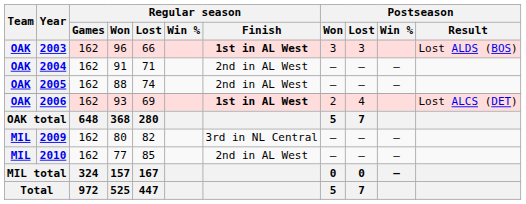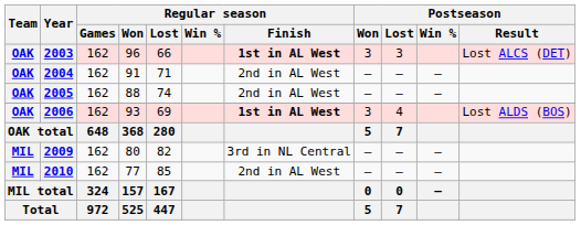 <table class="wikitable" style="font-size: 95%; text-align:center;">
 <tr>
 <th rowspan="2">Team</th>
 <th rowspan="2">Year</th>
 <th colspan="5">Regular season</th>
 <th colspan="4">Postseason</th>
 </tr>
 <tr>
 <th>Games</th>
 <th>Won</th>
 <th>Lost</th>
 <th>Win %</th>
 <th>Finish</th>
 <th>Won</th>
 <th>Lost</th>
 <th>Win %</th>
 <th>Result</th>
 </tr>
 <tr ! style="background:#fdd;">
 <th><a href='#'>OAK</a></th>
 <th><a href='#'>2003</a></th>
 <td>162</td>
 <td>96</td>
 <td>66</td>
 <td></td>
 <td><strong>1st in AL West</strong></td>
 <td>3</td>
 <td>3</td>
 <td></td>
-<td>Lost <a href='#'>ALDS</a> (<a href='#'>BOS</a>)</td>
+<td>Lost <a href='#'>ALCS</a> (<a href='#'>DET</a>)</td>
 </tr>
 <tr>
 <th><a href='#'>OAK</a></th>
 <th><a href='#'>2004</a></th>
 <td>162</td>
 <td>91</td>
 <td>71</td>
 <td></td>
 <td>2nd in AL West</td>
 <td>–</td>
 <td>–</td>
 <td>–</td>
 <td></td>
 </tr>
 <tr>
 <th><a href='#'>OAK</a></th>
 <th><a href='#'>2005</a></th>
 <td>162</td>
 <td>88</td>
 <td>74</td>
 <td></td>
 <td>2nd in AL West</td>
 <td>–</td>
 <td>–</td>
 <td>–</td>
 <td></td>
 </tr>
 <tr>
 </tr>
 <tr ! style="background:#fdd;">
 <th><a href='#'>OAK</a></th>
 <th><a href='#'>2006</a></th>
 <td>162</td>
 <td>93</td>
 <td>69</td>
 <td></td>
 <td><strong>1st in AL West</strong></td>
-<td>2</td>
+<td>3</td>
 <td>4</td>
 <td></td>
-<td>Lost <a href='#'>ALCS</a> (<a href='#'>DET</a>)</td>
+<td>Lost <a href='#'>ALDS</a> (<a href='#'>BOS</a>)</td>
 </tr>
 <tr>
 <th colspan="2">OAK total</th>
 <th>648</th>
 <th>368</th>
 <th>280</th>
 <th></th>
 <th></th>
 <th>5</th>
 <th>7</th>
 <th></th>
 <th></th>
 </tr>
 <tr>
 <th><a href='#'>MIL</a></th>
 <th><a href='#'>2009</a></th>
 <td>162</td>
 <td>80</td>
 <td>82</td>
 <td></td>
 <td>3rd in NL Central</td>
 <td>–</td>
 <td>–</td>
 <td>–</td>
 <td></td>
 </tr>
 <tr>
 <th><a href='#'>MIL</a></th>
 <th><a href='#'>2010</a></th>
 <td>162</td>
 <td>77</td>
 <td>85</td>
 <td></td>
 <td>2nd in AL West</td>
 <td>–</td>
 <td>–</td>
 <td>–</td>
 <td></td>
 </tr>
 <tr>
 <th colspan="2">MIL total</th>
 <th>324</th>
 <th>157</th>
 <th>167</th>
 <th></th>
 <th></th>
 <th>0</th>
 <th>0</th>
 <th>–</th>
 <th></th>
 </tr>
 <tr>
 <th colspan="2">Total</th>
 <th>972</th>
 <th>525</th>
 <th>447</th>
 <th></th>
 <th></th>
 <th>5</th>
 <th>7</th>
 <th></th>
 <th></th>
 </tr>
 </table>
